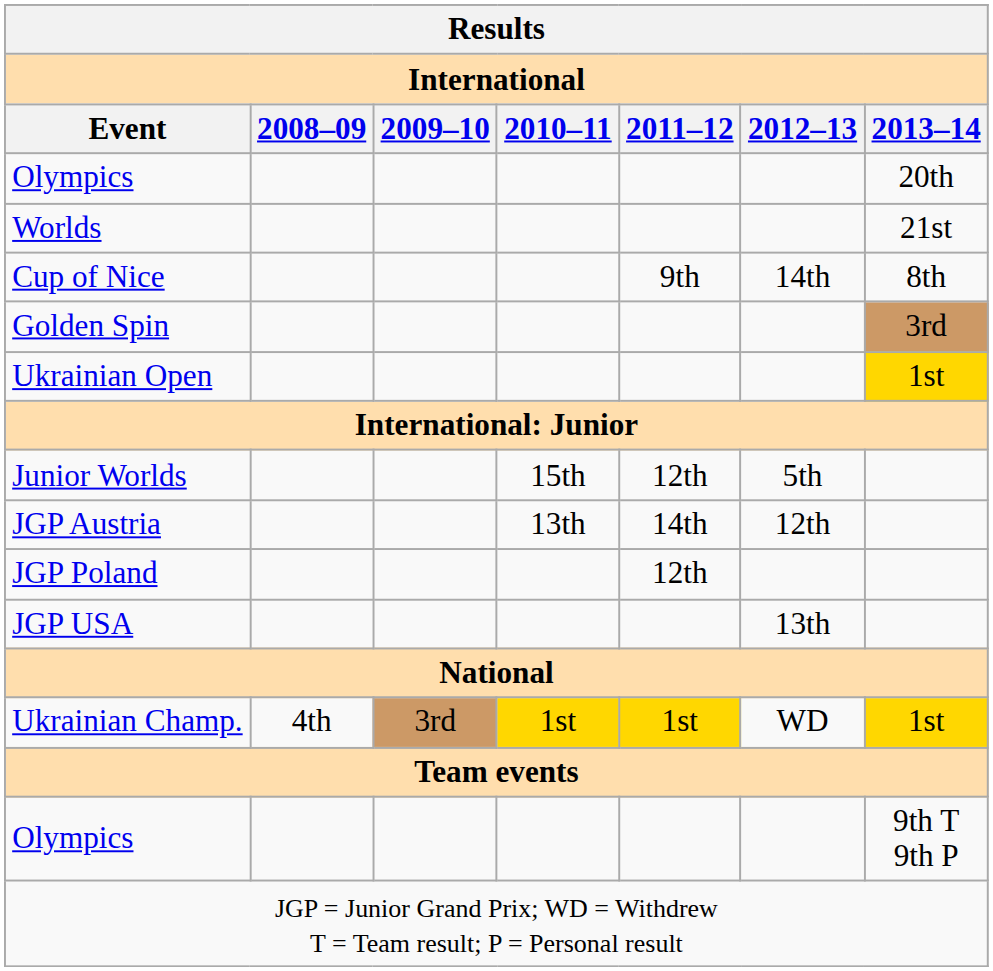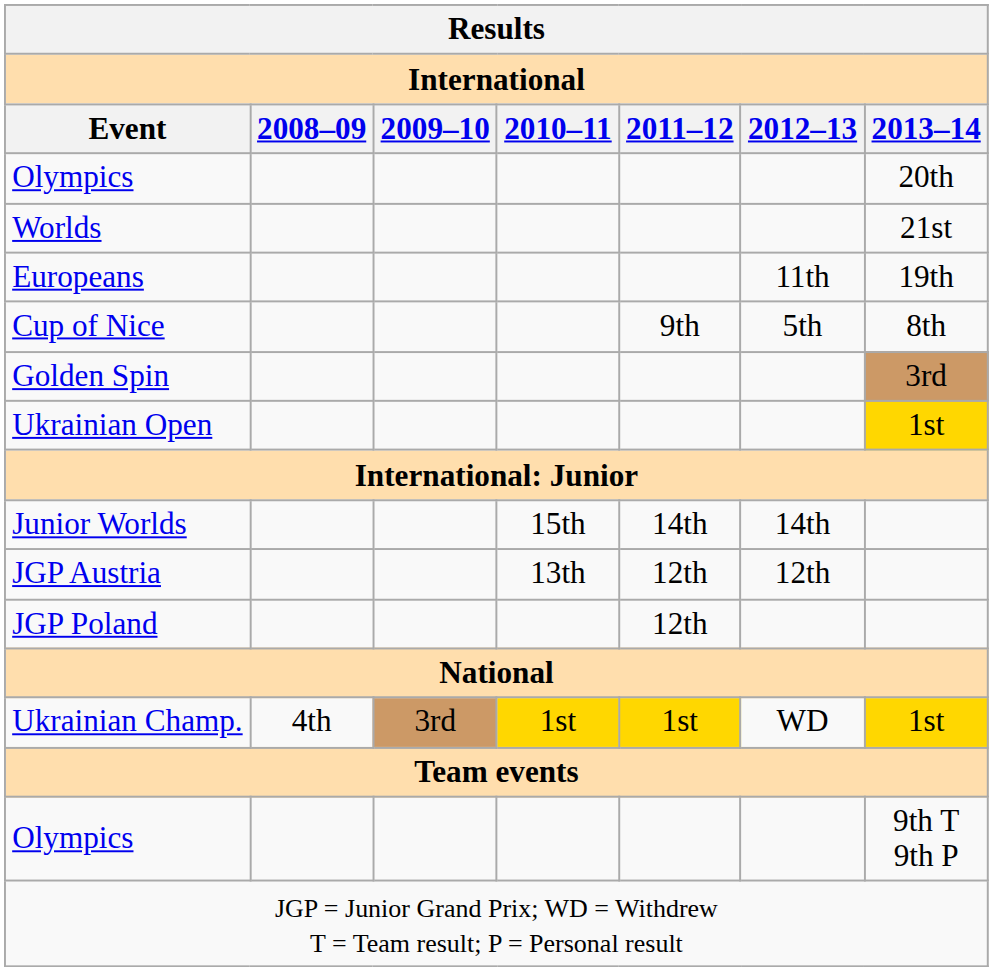 <table class="wikitable" style="text-align:center">
 <tr>
 <th colspan=7 align=center><strong>Results</strong></th>
 </tr>
 <tr>
 <th style="background-color: #ffdead; " colspan=7 align=center><strong>International</strong></th>
 </tr>
 <tr>
 <th>Event</th>
 <th><a href='#'>2008–09</a></th>
 <th><a href='#'>2009–10</a></th>
 <th><a href='#'>2010–11</a></th>
 <th><a href='#'>2011–12</a></th>
 <th><a href='#'>2012–13</a></th>
 <th><a href='#'>2013–14</a></th>
 </tr>
 <tr>
 <td align=left><a href='#'>Olympics</a></td>
 <td></td>
 <td></td>
 <td></td>
 <td></td>
 <td></td>
 <td>20th</td>
 </tr>
 <tr>
 <td align=left><a href='#'>Worlds</a></td>
 <td></td>
 <td></td>
 <td></td>
 <td></td>
 <td></td>
 <td>21st</td>
 </tr>
 <tr>
+<td align=left><a href='#'>Europeans</a></td>
+<td></td>
+<td></td>
+<td></td>
+<td></td>
+<td>11th</td>
+<td>19th</td>
+</tr>
+<tr>
 <td align=left><a href='#'>Cup of Nice</a></td>
 <td></td>
 <td></td>
 <td></td>
 <td>9th</td>
-<td>14th</td>
+<td>5th</td>
 <td>8th</td>
 </tr>
 <tr>
 <td align=left><a href='#'>Golden Spin</a></td>
 <td></td>
 <td></td>
 <td></td>
 <td></td>
 <td></td>
 <td bgcolor=cc9966>3rd</td>
 </tr>
 <tr>
 <td align=left><a href='#'>Ukrainian Open</a></td>
 <td></td>
 <td></td>
 <td></td>
 <td></td>
 <td></td>
 <td bgcolor=gold>1st</td>
 </tr>
 <tr>
 <th style="background-color: #ffdead; " colspan=7 align=center><strong>International: Junior</strong></th>
 </tr>
 <tr>
 <td align=left><a href='#'>Junior Worlds</a></td>
 <td></td>
 <td></td>
 <td>15th</td>
-<td>12th</td>
-<td>5th</td>
+<td>14th</td>
+<td>14th</td>
 <td></td>
 </tr>
 <tr>
 <td align=left><a href='#'>JGP Austria</a></td>
 <td></td>
 <td></td>
 <td>13th</td>
-<td>14th</td>
+<td>12th</td>
 <td>12th</td>
 <td></td>
 </tr>
 <tr>
 <td align=left><a href='#'>JGP Poland</a></td>
 <td></td>
 <td></td>
 <td></td>
 <td>12th</td>
 <td></td>
-<td></td>
-</tr>
-<tr>
-<td align=left><a href='#'>JGP USA</a></td>
-<td></td>
-<td></td>
-<td></td>
-<td></td>
-<td>13th</td>
 <td></td>
 </tr>
 <tr>
 <th style="background-color: #ffdead; " colspan=7 align=center><strong>National</strong></th>
 </tr>
 <tr>
 <td align=left><a href='#'>Ukrainian Champ.</a></td>
 <td>4th</td>
 <td bgcolor=cc9966>3rd</td>
 <td bgcolor=gold>1st</td>
 <td bgcolor=gold>1st</td>
 <td>WD</td>
 <td bgcolor=gold>1st</td>
 </tr>
 <tr>
 <th style="background-color: #ffdead; " colspan=7 align=center><strong>Team events</strong></th>
 </tr>
 <tr>
 <td align=left><a href='#'>Olympics</a></td>
 <td></td>
 <td></td>
 <td></td>
 <td></td>
 <td></td>
 <td>9th T <br> 9th P</td>
 </tr>
 <tr>
 <td colspan=7 align=center><small> JGP = Junior Grand Prix; WD = Withdrew <br> T = Team result; P = Personal result </small></td>
 </tr>
 </table>
